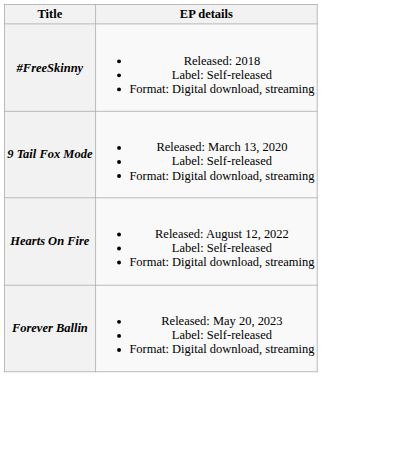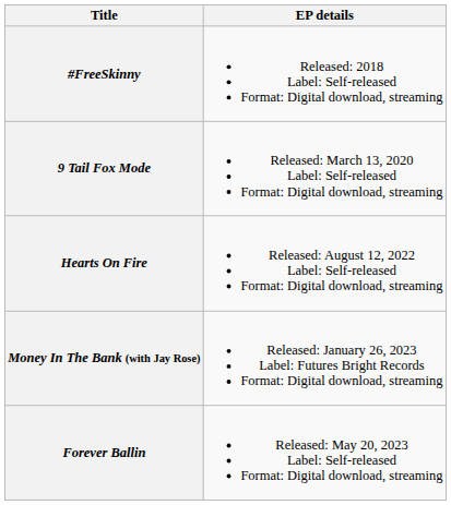 <table class="wikitable plainrowheaders" style="text-align:center;">
 <tr>
 <th>Title</th>
 <th>EP details</th>
 </tr>
 <tr>
 <th scope="row"><em>#FreeSkinny</em></th>
 <td><br><ul><li>Released: 2018</li><li>Label: Self-released</li><li>Format: Digital download, streaming</li></ul></td>
 </tr>
 <tr>
 <th scope="row"><em>9 Tail Fox Mode</em></th>
 <td><br><ul><li>Released: March 13, 2020</li><li>Label: Self-released</li><li>Format: Digital download, streaming</li></ul></td>
 </tr>
 <tr>
 <th scope="row"><em>Hearts On Fire</em></th>
 <td><br><ul><li>Released: August 12, 2022</li><li>Label: Self-released</li><li>Format: Digital download, streaming</li></ul></td>
 </tr>
 <tr>
+<th scope="row"><em>Money In The Bank</em> <small>(with Jay Rose)</small></th>
+<td><br><ul><li>Released: January 26, 2023</li><li>Label: Futures Bright Records</li><li>Format: Digital download, streaming</li></ul></td>
+</tr>
+<tr>
 <th scope="row"><em>Forever Ballin</em></th>
 <td><br><ul><li>Released: May 20, 2023</li><li>Label: Self-released</li><li>Format: Digital download, streaming</li></ul></td>
 </tr>
 </table>
